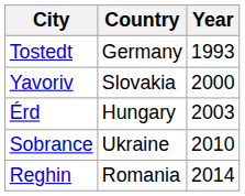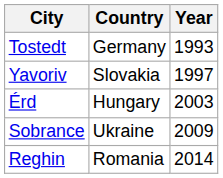 <table class="wikitable" border="1" style="background:white;">
 <tr>
 <th>City</th>
 <th>Country</th>
 <th>Year</th>
 </tr>
 <tr>
 <td><a href='#'>Tostedt</a></td>
 <td> Germany</td>
 <td>1993</td>
 </tr>
 <tr>
 <td><a href='#'>Yavoriv</a></td>
 <td> Slovakia</td>
-<td>2000</td>
+<td>1997</td>
 </tr>
 <tr>
 <td><a href='#'>Érd</a></td>
 <td> Hungary</td>
 <td>2003</td>
 </tr>
 <tr>
 <td><a href='#'>Sobrance</a></td>
 <td> Ukraine</td>
-<td>2010</td>
+<td>2009</td>
 </tr>
 <tr>
 <td><a href='#'>Reghin</a></td>
 <td> Romania</td>
 <td>2014</td>
 </tr>
 </table>
